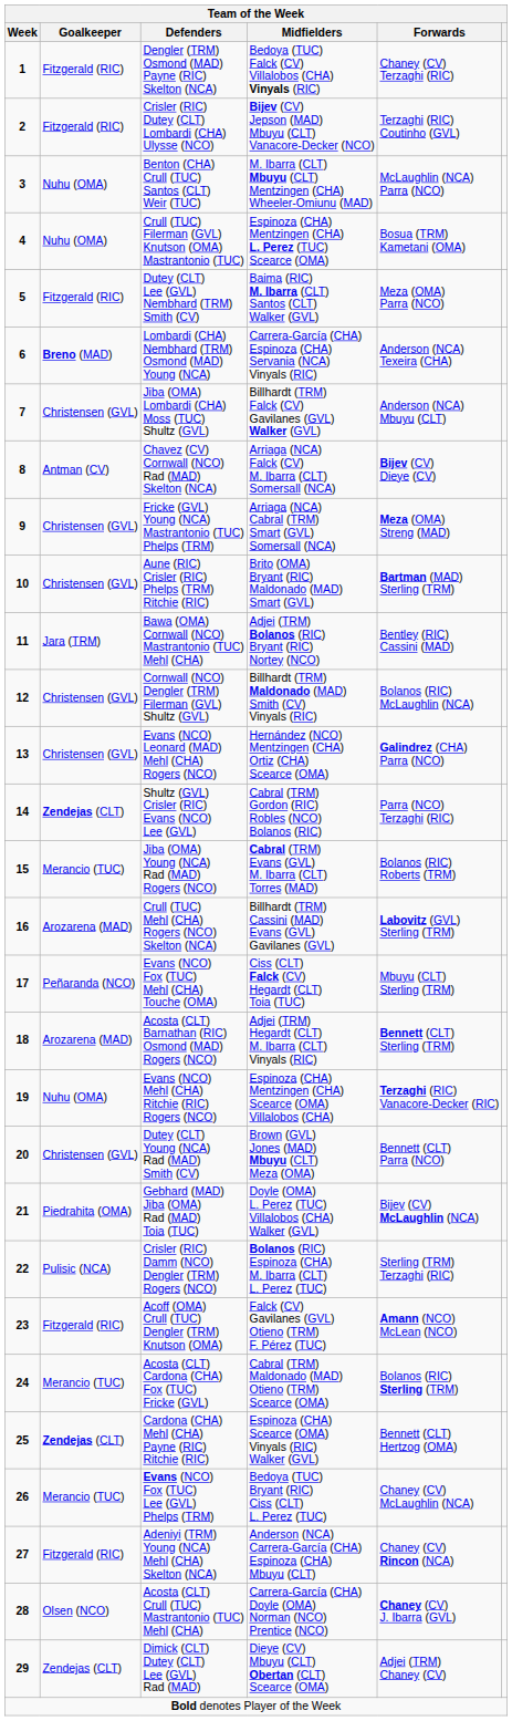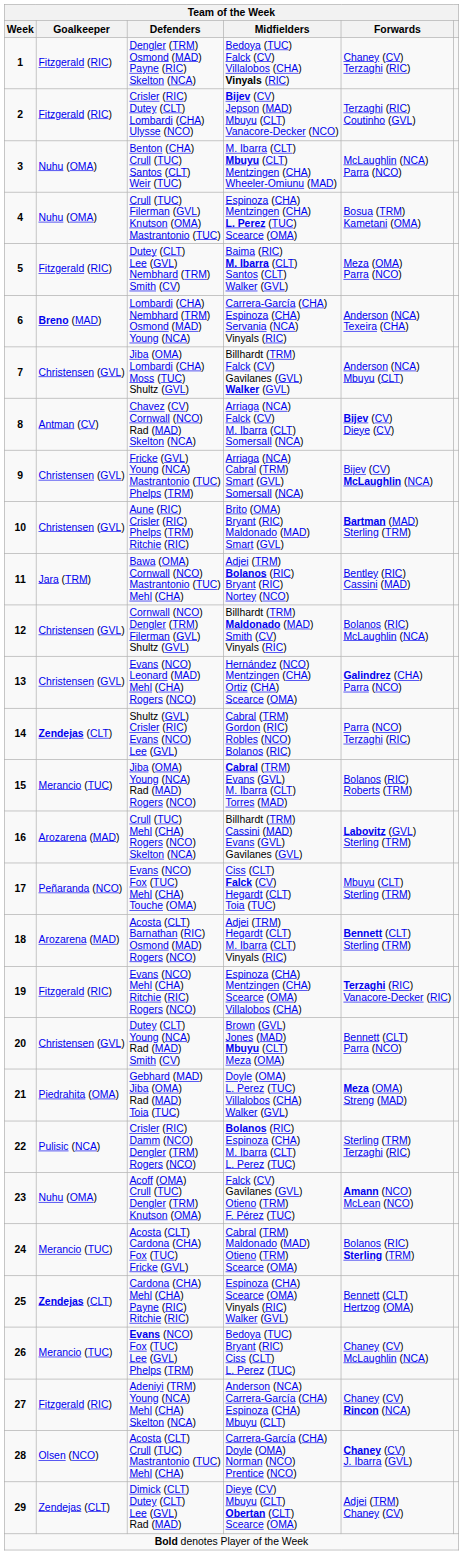 <table class="wikitable collapsible collapsed">
 <tr>
 <th colspan="7">Team of the Week</th>
 </tr>
 <tr>
 <th>Week</th>
 <th>Goalkeeper</th>
 <th>Defenders</th>
 <th>Midfielders</th>
 <th>Forwards</th>
 <th></th>
 </tr>
 <tr>
 <td style="text-align: center;"><strong>1</strong></td>
 <td> <a href='#'>Fitzgerald</a> (<a href='#'>RIC</a>)</td>
 <td> <a href='#'>Dengler</a> (<a href='#'>TRM</a>)<br> <a href='#'>Osmond</a> (<a href='#'>MAD</a>)<br> <a href='#'>Payne</a> (<a href='#'>RIC</a>)<br> <a href='#'>Skelton</a> (<a href='#'>NCA</a>)</td>
 <td> <a href='#'>Bedoya</a> (<a href='#'>TUC</a>)<br> <a href='#'>Falck</a> (<a href='#'>CV</a>)<br> <a href='#'>Villalobos</a> (<a href='#'>CHA</a>)<br> <strong>Vinyals</strong> (<a href='#'>RIC</a>)</td>
 <td> <a href='#'>Chaney</a> (<a href='#'>CV</a>)<br> <a href='#'>Terzaghi</a> (<a href='#'>RIC</a>)</td>
 <td style="text-align:center"></td>
 </tr>
 <tr>
 <td style="text-align: center;"><strong>2</strong></td>
 <td> <a href='#'>Fitzgerald</a> (<a href='#'>RIC</a>)</td>
 <td> <a href='#'>Crisler</a> (<a href='#'>RIC</a>)<br> <a href='#'>Dutey</a> (<a href='#'>CLT</a>)<br> <a href='#'>Lombardi</a> (<a href='#'>CHA</a>)<br> <a href='#'>Ulysse</a> (<a href='#'>NCO</a>)</td>
 <td> <strong><a href='#'>Bijev</a></strong> (<a href='#'>CV</a>)<br> <a href='#'>Jepson</a> (<a href='#'>MAD</a>)<br> <a href='#'>Mbuyu</a> (<a href='#'>CLT</a>)<br> <a href='#'>Vanacore-Decker</a> (<a href='#'>NCO</a>)</td>
 <td> <a href='#'>Terzaghi</a> (<a href='#'>RIC</a>)<br> <a href='#'>Coutinho</a> (<a href='#'>GVL</a>)</td>
 <td style="text-align:center"></td>
 </tr>
 <tr>
 <td style="text-align: center;"><strong>3</strong></td>
 <td> <a href='#'>Nuhu</a> (<a href='#'>OMA</a>)</td>
 <td> <a href='#'>Benton</a> (<a href='#'>CHA</a>)<br> <a href='#'>Crull</a> (<a href='#'>TUC</a>)<br> <a href='#'>Santos</a> (<a href='#'>CLT</a>)<br> <a href='#'>Weir</a> (<a href='#'>TUC</a>)</td>
 <td> <a href='#'>M. Ibarra</a> (<a href='#'>CLT</a>)<br> <strong><a href='#'>Mbuyu</a></strong> (<a href='#'>CLT</a>)<br> <a href='#'>Mentzingen</a> (<a href='#'>CHA</a>)<br> <a href='#'>Wheeler-Omiunu</a> (<a href='#'>MAD</a>)</td>
 <td> <a href='#'>McLaughlin</a> (<a href='#'>NCA</a>)<br> <a href='#'>Parra</a> (<a href='#'>NCO</a>)</td>
 <td style="text-align:center"></td>
 </tr>
 <tr>
 <td style="text-align: center;"><strong>4</strong></td>
 <td> <a href='#'>Nuhu</a> (<a href='#'>OMA</a>)</td>
 <td> <a href='#'>Crull</a> (<a href='#'>TUC</a>)<br> <a href='#'>Filerman</a> (<a href='#'>GVL</a>)<br> <a href='#'>Knutson</a> (<a href='#'>OMA</a>)<br> <a href='#'>Mastrantonio</a> (<a href='#'>TUC</a>)</td>
 <td> <a href='#'>Espinoza</a> (<a href='#'>CHA</a>)<br> <a href='#'>Mentzingen</a> (<a href='#'>CHA</a>)<br> <strong><a href='#'>L. Perez</a></strong> (<a href='#'>TUC</a>)<br> <a href='#'>Scearce</a> (<a href='#'>OMA</a>)</td>
 <td> <a href='#'>Bosua</a> (<a href='#'>TRM</a>)<br> <a href='#'>Kametani</a> (<a href='#'>OMA</a>)</td>
 <td style="text-align:center"></td>
 </tr>
 <tr>
 <td style="text-align: center;"><strong>5</strong></td>
 <td> <a href='#'>Fitzgerald</a> (<a href='#'>RIC</a>)</td>
 <td> <a href='#'>Dutey</a> (<a href='#'>CLT</a>)<br> <a href='#'>Lee</a> (<a href='#'>GVL</a>)<br> <a href='#'>Nembhard</a> (<a href='#'>TRM</a>)<br> <a href='#'>Smith</a> (<a href='#'>CV</a>)</td>
 <td> <a href='#'>Baima</a> (<a href='#'>RIC</a>)<br> <strong><a href='#'>M. Ibarra</a></strong> (<a href='#'>CLT</a>)<br> <a href='#'>Santos</a> (<a href='#'>CLT</a>)<br> <a href='#'>Walker</a> (<a href='#'>GVL</a>)</td>
 <td> <a href='#'>Meza</a> (<a href='#'>OMA</a>)<br> <a href='#'>Parra</a> (<a href='#'>NCO</a>)</td>
 <td style="text-align:center"></td>
 </tr>
 <tr>
 <td style="text-align: center;"><strong>6</strong></td>
 <td> <strong><a href='#'>Breno</a></strong> (<a href='#'>MAD</a>)</td>
 <td> <a href='#'>Lombardi</a> (<a href='#'>CHA</a>)<br> <a href='#'>Nembhard</a> (<a href='#'>TRM</a>)<br> <a href='#'>Osmond</a> (<a href='#'>MAD</a>)<br> <a href='#'>Young</a> (<a href='#'>NCA</a>)</td>
 <td> <a href='#'>Carrera-García</a> (<a href='#'>CHA</a>)<br> <a href='#'>Espinoza</a> (<a href='#'>CHA</a>)<br> <a href='#'>Servania</a> (<a href='#'>NCA</a>)<br> Vinyals (<a href='#'>RIC</a>)</td>
 <td> <a href='#'>Anderson</a> (<a href='#'>NCA</a>)<br> <a href='#'>Texeira</a> (<a href='#'>CHA</a>)</td>
 <td style="text-align:center"></td>
 </tr>
 <tr>
 <td style="text-align: center;"><strong>7</strong></td>
 <td> <a href='#'>Christensen</a> (<a href='#'>GVL</a>)</td>
 <td> <a href='#'>Jiba</a> (<a href='#'>OMA</a>)<br> <a href='#'>Lombardi</a> (<a href='#'>CHA</a>)<br> <a href='#'>Moss</a> (<a href='#'>TUC</a>)<br> Shultz (<a href='#'>GVL</a>)</td>
 <td> Billhardt (<a href='#'>TRM</a>)<br> <a href='#'>Falck</a> (<a href='#'>CV</a>)<br> Gavilanes (<a href='#'>GVL</a>)<br> <strong><a href='#'>Walker</a></strong> (<a href='#'>GVL</a>)</td>
 <td> <a href='#'>Anderson</a> (<a href='#'>NCA</a>)<br> <a href='#'>Mbuyu</a> (<a href='#'>CLT</a>)</td>
 <td style="text-align:center"></td>
 </tr>
 <tr>
 <td style="text-align: center;"><strong>8</strong></td>
 <td> <a href='#'>Antman</a> (<a href='#'>CV</a>)</td>
 <td> <a href='#'>Chavez</a> (<a href='#'>CV</a>)<br> <a href='#'>Cornwall</a> (<a href='#'>NCO</a>)<br> Rad (<a href='#'>MAD</a>)<br> <a href='#'>Skelton</a> (<a href='#'>NCA</a>)</td>
 <td> <a href='#'>Arriaga</a> (<a href='#'>NCA</a>)<br> <a href='#'>Falck</a> (<a href='#'>CV</a>)<br> <a href='#'>M. Ibarra</a> (<a href='#'>CLT</a>)<br> <a href='#'>Somersall</a> (<a href='#'>NCA</a>)</td>
 <td> <strong><a href='#'>Bijev</a></strong> (<a href='#'>CV</a>)<br> <a href='#'>Dieye</a> (<a href='#'>CV</a>)</td>
 <td style="text-align:center"></td>
 </tr>
 <tr>
 <td style="text-align: center;"><strong>9</strong></td>
 <td> <a href='#'>Christensen</a> (<a href='#'>GVL</a>)</td>
 <td> <a href='#'>Fricke</a> (<a href='#'>GVL</a>)<br> <a href='#'>Young</a> (<a href='#'>NCA</a>)<br> <a href='#'>Mastrantonio</a> (<a href='#'>TUC</a>)<br> <a href='#'>Phelps</a> (<a href='#'>TRM</a>)</td>
 <td> <a href='#'>Arriaga</a> (<a href='#'>NCA</a>)<br> <a href='#'>Cabral</a> (<a href='#'>TRM</a>)<br> <a href='#'>Smart</a> (<a href='#'>GVL</a>)<br> <a href='#'>Somersall</a> (<a href='#'>NCA</a>)</td>
-<td> <strong><a href='#'>Meza</a></strong> (<a href='#'>OMA</a>)<br> <a href='#'>Streng</a> (<a href='#'>MAD</a>)</td>
+<td> <a href='#'>Bijev</a> (<a href='#'>CV</a>)<br> <strong><a href='#'>McLaughlin</a></strong> (<a href='#'>NCA</a>)</td>
 <td style="text-align:center"></td>
 </tr>
 <tr>
 <td style="text-align: center;"><strong>10</strong></td>
 <td> <a href='#'>Christensen</a> (<a href='#'>GVL</a>)</td>
 <td> <a href='#'>Aune</a> (<a href='#'>RIC</a>)<br> <a href='#'>Crisler</a> (<a href='#'>RIC</a>)<br> <a href='#'>Phelps</a> (<a href='#'>TRM</a>)<br> <a href='#'>Ritchie</a> (<a href='#'>RIC</a>)</td>
 <td> <a href='#'>Brito</a> (<a href='#'>OMA</a>)<br> <a href='#'>Bryant</a> (<a href='#'>RIC</a>)<br> <a href='#'>Maldonado</a> (<a href='#'>MAD</a>)<br> <a href='#'>Smart</a> (<a href='#'>GVL</a>)</td>
 <td> <strong><a href='#'>Bartman</a></strong> (<a href='#'>MAD</a>)<br> <a href='#'>Sterling</a> (<a href='#'>TRM</a>)</td>
 <td style="text-align:center"></td>
 </tr>
 <tr>
 <td style="text-align: center;"><strong>11</strong></td>
 <td> <a href='#'>Jara</a> (<a href='#'>TRM</a>)</td>
 <td> <a href='#'>Bawa</a> (<a href='#'>OMA</a>)<br> <a href='#'>Cornwall</a> (<a href='#'>NCO</a>)<br> <a href='#'>Mastrantonio</a> (<a href='#'>TUC</a>)<br> <a href='#'>Mehl</a> (<a href='#'>CHA</a>)</td>
 <td> <a href='#'>Adjei</a> (<a href='#'>TRM</a>)<br> <strong><a href='#'>Bolanos</a></strong> (<a href='#'>RIC</a>)<br> <a href='#'>Bryant</a> (<a href='#'>RIC</a>)<br> <a href='#'>Nortey</a> (<a href='#'>NCO</a>)</td>
 <td> <a href='#'>Bentley</a> (<a href='#'>RIC</a>)<br> <a href='#'>Cassini</a> (<a href='#'>MAD</a>)</td>
 <td style="text-align:center"></td>
 </tr>
 <tr>
 <td style="text-align: center;"><strong>12</strong></td>
 <td> <a href='#'>Christensen</a> (<a href='#'>GVL</a>)</td>
 <td> <a href='#'>Cornwall</a> (<a href='#'>NCO</a>)<br> <a href='#'>Dengler</a> (<a href='#'>TRM</a>)<br> <a href='#'>Filerman</a> (<a href='#'>GVL</a>)<br> Shultz (<a href='#'>GVL</a>)</td>
 <td> Billhardt (<a href='#'>TRM</a>)<br> <strong><a href='#'>Maldonado</a></strong> (<a href='#'>MAD</a>)<br> <a href='#'>Smith</a> (<a href='#'>CV</a>)<br> Vinyals (<a href='#'>RIC</a>)</td>
 <td> <a href='#'>Bolanos</a> (<a href='#'>RIC</a>)<br> <a href='#'>McLaughlin</a> (<a href='#'>NCA</a>)</td>
 <td style="text-align:center"></td>
 </tr>
 <tr>
 <td style="text-align: center;"><strong>13</strong></td>
 <td> <a href='#'>Christensen</a> (<a href='#'>GVL</a>)</td>
 <td> <a href='#'>Evans</a> (<a href='#'>NCO</a>)<br> <a href='#'>Leonard</a> (<a href='#'>MAD</a>)<br> <a href='#'>Mehl</a> (<a href='#'>CHA</a>)<br> <a href='#'>Rogers</a> (<a href='#'>NCO</a>)</td>
 <td> <a href='#'>Hernández</a> (<a href='#'>NCO</a>)<br> <a href='#'>Mentzingen</a> (<a href='#'>CHA</a>)<br> <a href='#'>Ortiz</a> (<a href='#'>CHA</a>)<br> <a href='#'>Scearce</a> (<a href='#'>OMA</a>)</td>
 <td> <strong><a href='#'>Galindrez</a></strong> (<a href='#'>CHA</a>)<br> <a href='#'>Parra</a> (<a href='#'>NCO</a>)</td>
 <td style="text-align:center"></td>
 </tr>
 <tr>
 <td style="text-align: center;"><strong>14</strong></td>
 <td> <strong><a href='#'>Zendejas</a></strong> (<a href='#'>CLT</a>)</td>
 <td> Shultz (<a href='#'>GVL</a>)<br> <a href='#'>Crisler</a> (<a href='#'>RIC</a>)<br> <a href='#'>Evans</a> (<a href='#'>NCO</a>)<br> <a href='#'>Lee</a> (<a href='#'>GVL</a>)</td>
 <td> <a href='#'>Cabral</a> (<a href='#'>TRM</a>)<br> <a href='#'>Gordon</a> (<a href='#'>RIC</a>)<br> <a href='#'>Robles</a> (<a href='#'>NCO</a>)<br> <a href='#'>Bolanos</a> (<a href='#'>RIC</a>)</td>
 <td> <a href='#'>Parra</a> (<a href='#'>NCO</a>)<br> <a href='#'>Terzaghi</a> (<a href='#'>RIC</a>)</td>
 <td style="text-align:center"></td>
 </tr>
 <tr>
 <td style="text-align: center;"><strong>15</strong></td>
 <td> <a href='#'>Merancio</a> (<a href='#'>TUC</a>)</td>
 <td> <a href='#'>Jiba</a> (<a href='#'>OMA</a>)<br> <a href='#'>Young</a> (<a href='#'>NCA</a>)<br> Rad (<a href='#'>MAD</a>)<br> <a href='#'>Rogers</a> (<a href='#'>NCO</a>)</td>
 <td> <strong><a href='#'>Cabral</a></strong> (<a href='#'>TRM</a>)<br> <a href='#'>Evans</a> (<a href='#'>GVL</a>)<br> <a href='#'>M. Ibarra</a> (<a href='#'>CLT</a>)<br> <a href='#'>Torres</a> (<a href='#'>MAD</a>)</td>
 <td> <a href='#'>Bolanos</a> (<a href='#'>RIC</a>)<br> <a href='#'>Roberts</a> (<a href='#'>TRM</a>)</td>
 <td style="text-align:center"></td>
 </tr>
 <tr>
 <td style="text-align: center;"><strong>16</strong></td>
 <td> <a href='#'>Arozarena</a> (<a href='#'>MAD</a>)</td>
 <td> <a href='#'>Crull</a> (<a href='#'>TUC</a>)<br> <a href='#'>Mehl</a> (<a href='#'>CHA</a>)<br> <a href='#'>Rogers</a> (<a href='#'>NCO</a>)<br> <a href='#'>Skelton</a> (<a href='#'>NCA</a>)</td>
 <td> Billhardt (<a href='#'>TRM</a>)<br> <a href='#'>Cassini</a> (<a href='#'>MAD</a>)<br> <a href='#'>Evans</a> (<a href='#'>GVL</a>)<br> Gavilanes (<a href='#'>GVL</a>)</td>
 <td> <strong><a href='#'>Labovitz</a></strong> (<a href='#'>GVL</a>)<br> <a href='#'>Sterling</a> (<a href='#'>TRM</a>)</td>
 <td style="text-align:center"></td>
 </tr>
 <tr>
 <td style="text-align: center;"><strong>17</strong></td>
 <td> <a href='#'>Peñaranda</a> (<a href='#'>NCO</a>)</td>
 <td> <a href='#'>Evans</a> (<a href='#'>NCO</a>)<br> <a href='#'>Fox</a> (<a href='#'>TUC</a>)<br> <a href='#'>Mehl</a> (<a href='#'>CHA</a>)<br> <a href='#'>Touche</a> (<a href='#'>OMA</a>)</td>
 <td> <a href='#'>Ciss</a> (<a href='#'>CLT</a>)<br> <strong><a href='#'>Falck</a></strong> (<a href='#'>CV</a>)<br> <a href='#'>Hegardt</a> (<a href='#'>CLT</a>)<br> <a href='#'>Toia</a> (<a href='#'>TUC</a>)</td>
 <td> <a href='#'>Mbuyu</a> (<a href='#'>CLT</a>)<br> <a href='#'>Sterling</a> (<a href='#'>TRM</a>)</td>
 <td style="text-align:center"></td>
 </tr>
 <tr>
 <td style="text-align: center;"><strong>18</strong></td>
 <td> <a href='#'>Arozarena</a> (<a href='#'>MAD</a>)</td>
 <td> <a href='#'>Acosta</a> (<a href='#'>CLT</a>)<br> <a href='#'>Barnathan</a> (<a href='#'>RIC</a>)<br> <a href='#'>Osmond</a> (<a href='#'>MAD</a>)<br> <a href='#'>Rogers</a> (<a href='#'>NCO</a>)</td>
 <td> <a href='#'>Adjei</a> (<a href='#'>TRM</a>)<br> <a href='#'>Hegardt</a> (<a href='#'>CLT</a>)<br> <a href='#'>M. Ibarra</a> (<a href='#'>CLT</a>)<br> Vinyals (<a href='#'>RIC</a>)</td>
 <td> <strong><a href='#'>Bennett</a></strong> (<a href='#'>CLT</a>)<br> <a href='#'>Sterling</a> (<a href='#'>TRM</a>)</td>
 <td style="text-align:center"></td>
 </tr>
 <tr>
 <td style="text-align: center;"><strong>19</strong></td>
-<td> <a href='#'>Nuhu</a> (<a href='#'>OMA</a>)</td>
+<td> <a href='#'>Fitzgerald</a> (<a href='#'>RIC</a>)</td>
 <td> <a href='#'>Evans</a> (<a href='#'>NCO</a>)<br> <a href='#'>Mehl</a> (<a href='#'>CHA</a>)<br> <a href='#'>Ritchie</a> (<a href='#'>RIC</a>)<br> <a href='#'>Rogers</a> (<a href='#'>NCO</a>)</td>
 <td> <a href='#'>Espinoza</a> (<a href='#'>CHA</a>)<br> <a href='#'>Mentzingen</a> (<a href='#'>CHA</a>)<br> <a href='#'>Scearce</a> (<a href='#'>OMA</a>)<br> <a href='#'>Villalobos</a> (<a href='#'>CHA</a>)</td>
 <td> <strong><a href='#'>Terzaghi</a></strong> (<a href='#'>RIC</a>)<br> <a href='#'>Vanacore-Decker</a> (<a href='#'>RIC</a>)</td>
 <td style="text-align:center"></td>
 </tr>
 <tr>
 <td style="text-align: center;"><strong>20</strong></td>
 <td> <a href='#'>Christensen</a> (<a href='#'>GVL</a>)</td>
 <td> <a href='#'>Dutey</a> (<a href='#'>CLT</a>)<br> <a href='#'>Young</a> (<a href='#'>NCA</a>)<br> Rad (<a href='#'>MAD</a>)<br> <a href='#'>Smith</a> (<a href='#'>CV</a>)</td>
 <td> <a href='#'>Brown</a> (<a href='#'>GVL</a>)<br> <a href='#'>Jones</a> (<a href='#'>MAD</a>)<br> <strong><a href='#'>Mbuyu</a></strong> (<a href='#'>CLT</a>)<br> <a href='#'>Meza</a> (<a href='#'>OMA</a>)</td>
 <td> <a href='#'>Bennett</a> (<a href='#'>CLT</a>)<br> <a href='#'>Parra</a> (<a href='#'>NCO</a>)</td>
 <td style="text-align:center"></td>
 </tr>
 <tr>
 <td style="text-align: center;"><strong>21</strong></td>
 <td> <a href='#'>Piedrahita</a> (<a href='#'>OMA</a>)</td>
 <td> <a href='#'>Gebhard</a> (<a href='#'>MAD</a>)<br> <a href='#'>Jiba</a> (<a href='#'>OMA</a>)<br> Rad (<a href='#'>MAD</a>)<br> <a href='#'>Toia</a> (<a href='#'>TUC</a>)</td>
 <td> <a href='#'>Doyle</a> (<a href='#'>OMA</a>)<br> <a href='#'>L. Perez</a> (<a href='#'>TUC</a>)<br> <a href='#'>Villalobos</a> (<a href='#'>CHA</a>)<br> <a href='#'>Walker</a> (<a href='#'>GVL</a>)</td>
-<td> <a href='#'>Bijev</a> (<a href='#'>CV</a>)<br> <strong><a href='#'>McLaughlin</a></strong> (<a href='#'>NCA</a>)</td>
+<td> <strong><a href='#'>Meza</a></strong> (<a href='#'>OMA</a>)<br> <a href='#'>Streng</a> (<a href='#'>MAD</a>)</td>
 <td style="text-align:center"></td>
 </tr>
 <tr>
 <td style="text-align: center;"><strong>22</strong></td>
 <td> <a href='#'>Pulisic</a> (<a href='#'>NCA</a>)</td>
 <td> <a href='#'>Crisler</a> (<a href='#'>RIC</a>)<br> <a href='#'>Damm</a> (<a href='#'>NCO</a>)<br> <a href='#'>Dengler</a> (<a href='#'>TRM</a>)<br> <a href='#'>Rogers</a> (<a href='#'>NCO</a>)</td>
 <td> <strong><a href='#'>Bolanos</a></strong> (<a href='#'>RIC</a>)<br> <a href='#'>Espinoza</a> (<a href='#'>CHA</a>)<br> <a href='#'>M. Ibarra</a> (<a href='#'>CLT</a>)<br> <a href='#'>L. Perez</a> (<a href='#'>TUC</a>)</td>
 <td> <a href='#'>Sterling</a> (<a href='#'>TRM</a>)<br> <a href='#'>Terzaghi</a> (<a href='#'>RIC</a>)</td>
 <td style="text-align:center"></td>
 </tr>
 <tr>
 <td style="text-align: center;"><strong>23</strong></td>
-<td> <a href='#'>Fitzgerald</a> (<a href='#'>RIC</a>)</td>
+<td> <a href='#'>Nuhu</a> (<a href='#'>OMA</a>)</td>
 <td> <a href='#'>Acoff</a> (<a href='#'>OMA</a>)<br> <a href='#'>Crull</a> (<a href='#'>TUC</a>)<br> <a href='#'>Dengler</a> (<a href='#'>TRM</a>)<br> <a href='#'>Knutson</a> (<a href='#'>OMA</a>)</td>
 <td> <a href='#'>Falck</a> (<a href='#'>CV</a>)<br> Gavilanes (<a href='#'>GVL</a>)<br> <a href='#'>Otieno</a> (<a href='#'>TRM</a>)<br> <a href='#'>F. Pérez</a> (<a href='#'>TUC</a>)</td>
 <td> <strong><a href='#'>Amann</a></strong> (<a href='#'>NCO</a>)<br> <a href='#'>McLean</a> (<a href='#'>NCO</a>)</td>
 <td style="text-align:center"></td>
 </tr>
 <tr>
 <td style="text-align: center;"><strong>24</strong></td>
 <td> <a href='#'>Merancio</a> (<a href='#'>TUC</a>)</td>
 <td> <a href='#'>Acosta</a> (<a href='#'>CLT</a>)<br> <a href='#'>Cardona</a> (<a href='#'>CHA</a>)<br> <a href='#'>Fox</a> (<a href='#'>TUC</a>)<br> <a href='#'>Fricke</a> (<a href='#'>GVL</a>)</td>
 <td> <a href='#'>Cabral</a> (<a href='#'>TRM</a>)<br> <a href='#'>Maldonado</a> (<a href='#'>MAD</a>)<br> <a href='#'>Otieno</a> (<a href='#'>TRM</a>)<br> <a href='#'>Scearce</a> (<a href='#'>OMA</a>)</td>
 <td> <a href='#'>Bolanos</a> (<a href='#'>RIC</a>)<br> <strong><a href='#'>Sterling</a></strong> (<a href='#'>TRM</a>)</td>
 <td style="text-align:center"></td>
 </tr>
 <tr>
 <td style="text-align: center;"><strong>25</strong></td>
 <td> <strong><a href='#'>Zendejas</a></strong> (<a href='#'>CLT</a>)</td>
 <td> <a href='#'>Cardona</a> (<a href='#'>CHA</a>)<br> <a href='#'>Mehl</a> (<a href='#'>CHA</a>)<br> <a href='#'>Payne</a> (<a href='#'>RIC</a>)<br> <a href='#'>Ritchie</a> (<a href='#'>RIC</a>)</td>
 <td> <a href='#'>Espinoza</a> (<a href='#'>CHA</a>)<br> <a href='#'>Scearce</a> (<a href='#'>OMA</a>)<br> Vinyals (<a href='#'>RIC</a>)<br> <a href='#'>Walker</a> (<a href='#'>GVL</a>)</td>
 <td> <a href='#'>Bennett</a> (<a href='#'>CLT</a>)<br> <a href='#'>Hertzog</a> (<a href='#'>OMA</a>)</td>
 <td style="text-align:center"></td>
 </tr>
 <tr>
 <td style="text-align: center;"><strong>26</strong></td>
 <td> <a href='#'>Merancio</a> (<a href='#'>TUC</a>)</td>
 <td> <strong><a href='#'>Evans</a></strong> (<a href='#'>NCO</a>)<br> <a href='#'>Fox</a> (<a href='#'>TUC</a>)<br> <a href='#'>Lee</a> (<a href='#'>GVL</a>)<br> <a href='#'>Phelps</a> (<a href='#'>TRM</a>)</td>
 <td> <a href='#'>Bedoya</a> (<a href='#'>TUC</a>)<br> <a href='#'>Bryant</a> (<a href='#'>RIC</a>)<br> <a href='#'>Ciss</a> (<a href='#'>CLT</a>)<br> <a href='#'>L. Perez</a> (<a href='#'>TUC</a>)</td>
 <td> <a href='#'>Chaney</a> (<a href='#'>CV</a>)<br> <a href='#'>McLaughlin</a> (<a href='#'>NCA</a>)</td>
 <td style="text-align:center"></td>
 </tr>
 <tr>
 <td style="text-align: center;"><strong>27</strong></td>
 <td> <a href='#'>Fitzgerald</a> (<a href='#'>RIC</a>)</td>
 <td> <a href='#'>Adeniyi</a> (<a href='#'>TRM</a>)<br> <a href='#'>Young</a> (<a href='#'>NCA</a>)<br> <a href='#'>Mehl</a> (<a href='#'>CHA</a>)<br> <a href='#'>Skelton</a> (<a href='#'>NCA</a>)</td>
 <td> <a href='#'>Anderson</a> (<a href='#'>NCA</a>)<br> <a href='#'>Carrera-García</a> (<a href='#'>CHA</a>)<br> <a href='#'>Espinoza</a> (<a href='#'>CHA</a>)<br> <a href='#'>Mbuyu</a> (<a href='#'>CLT</a>)</td>
 <td> <a href='#'>Chaney</a> (<a href='#'>CV</a>)<br> <strong><a href='#'>Rincon</a></strong> (<a href='#'>NCA</a>)</td>
 <td style="text-align:center"></td>
 </tr>
 <tr>
 <td style="text-align: center;"><strong>28</strong></td>
 <td> <a href='#'>Olsen</a> (<a href='#'>NCO</a>)</td>
 <td> <a href='#'>Acosta</a> (<a href='#'>CLT</a>)<br> <a href='#'>Crull</a> (<a href='#'>TUC</a>)<br> <a href='#'>Mastrantonio</a> (<a href='#'>TUC</a>)<br> <a href='#'>Mehl</a> (<a href='#'>CHA</a>)</td>
 <td> <a href='#'>Carrera-García</a> (<a href='#'>CHA</a>)<br> <a href='#'>Doyle</a> (<a href='#'>OMA</a>)<br> <a href='#'>Norman</a> (<a href='#'>NCO</a>)<br> <a href='#'>Prentice</a> (<a href='#'>NCO</a>)</td>
 <td> <strong><a href='#'>Chaney</a></strong> (<a href='#'>CV</a>)<br> <a href='#'>J. Ibarra</a> (<a href='#'>GVL</a>)</td>
 <td style="text-align:center"></td>
 </tr>
 <tr>
 <td style="text-align: center;"><strong>29</strong></td>
 <td> <a href='#'>Zendejas</a> (<a href='#'>CLT</a>)</td>
 <td> <a href='#'>Dimick</a> (<a href='#'>CLT</a>)<br> <a href='#'>Dutey</a> (<a href='#'>CLT</a>)<br> <a href='#'>Lee</a> (<a href='#'>GVL</a>)<br> Rad (<a href='#'>MAD</a>)</td>
 <td> <a href='#'>Dieye</a> (<a href='#'>CV</a>)<br> <a href='#'>Mbuyu</a> (<a href='#'>CLT</a>)<br> <strong><a href='#'>Obertan</a></strong> (<a href='#'>CLT</a>)<br> <a href='#'>Scearce</a> (<a href='#'>OMA</a>)</td>
 <td> <a href='#'>Adjei</a> (<a href='#'>TRM</a>)<br> <a href='#'>Chaney</a> (<a href='#'>CV</a>)</td>
 <td style="text-align:center"></td>
 </tr>
 <tr>
 <td colspan=6 style="text-align: center;"><strong>Bold</strong> denotes Player of the Week</td>
 </tr>
 </table>
